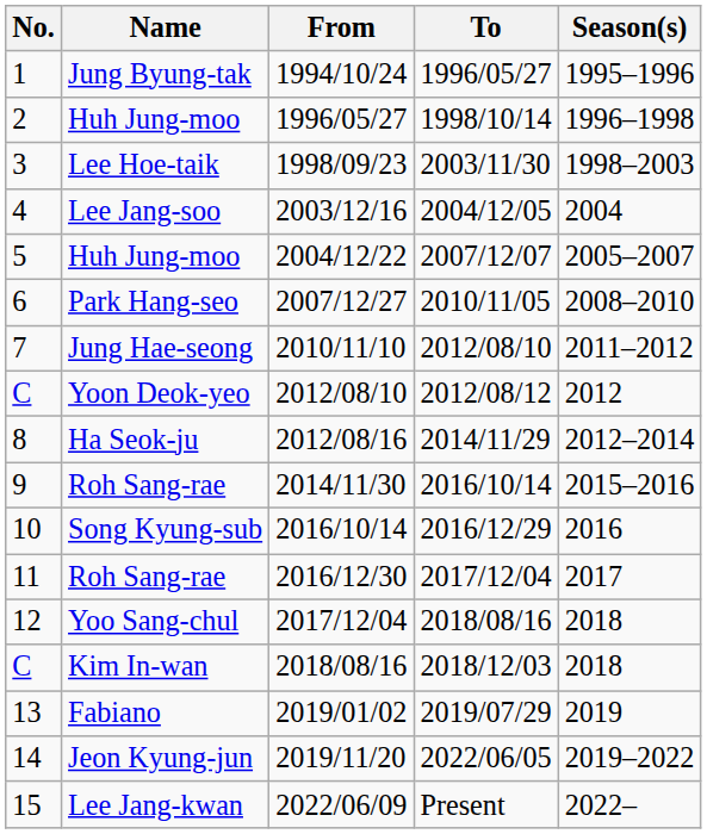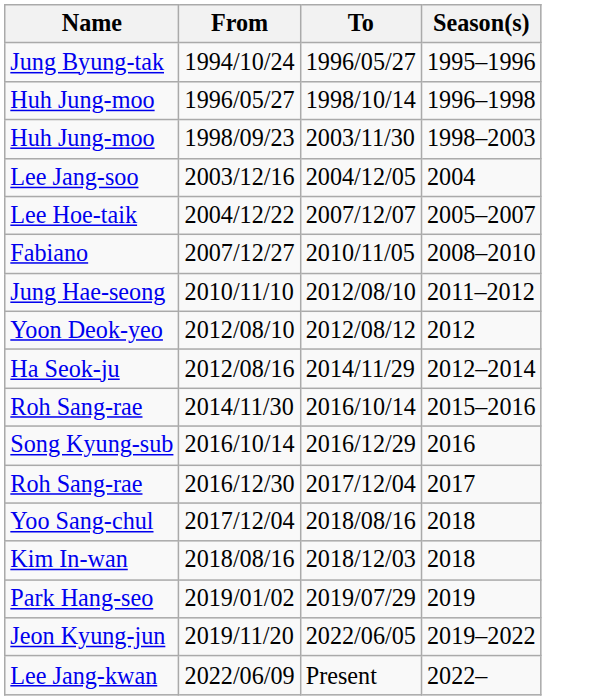 <table class="wikitable">
 <tr>
-<th scope=col>No.</th>
 <th scope=col>Name</th>
 <th scope=col>From</th>
 <th scope=col>To</th>
 <th scope=col>Season(s)</th>
 </tr>
 <tr>
-<td>1</td>
 <td> <a href='#'>Jung Byung-tak</a></td>
 <td>1994/10/24</td>
 <td>1996/05/27</td>
 <td>1995–1996</td>
 </tr>
 <tr>
-<td>2</td>
 <td> <a href='#'>Huh Jung-moo</a></td>
 <td>1996/05/27</td>
 <td>1998/10/14</td>
 <td>1996–1998</td>
 </tr>
 <tr>
-<td>3</td>
-<td> <a href='#'>Lee Hoe-taik</a></td>
+<td> <a href='#'>Huh Jung-moo</a></td>
 <td>1998/09/23</td>
 <td>2003/11/30</td>
 <td>1998–2003</td>
 </tr>
 <tr>
-<td>4</td>
 <td> <a href='#'>Lee Jang-soo</a></td>
 <td>2003/12/16</td>
 <td>2004/12/05</td>
 <td>2004</td>
 </tr>
 <tr>
-<td>5</td>
-<td> <a href='#'>Huh Jung-moo</a></td>
+<td> <a href='#'>Lee Hoe-taik</a></td>
 <td>2004/12/22</td>
 <td>2007/12/07</td>
 <td>2005–2007</td>
 </tr>
 <tr>
-<td>6</td>
-<td> <a href='#'>Park Hang-seo</a></td>
+<td> <a href='#'>Fabiano</a></td>
 <td>2007/12/27</td>
 <td>2010/11/05</td>
 <td>2008–2010</td>
 </tr>
 <tr>
-<td>7</td>
 <td> <a href='#'>Jung Hae-seong</a></td>
 <td>2010/11/10</td>
 <td>2012/08/10</td>
 <td>2011–2012</td>
 </tr>
 <tr>
-<td><a href='#'>C</a></td>
 <td> <a href='#'>Yoon Deok-yeo</a></td>
 <td>2012/08/10</td>
 <td>2012/08/12</td>
 <td>2012</td>
 </tr>
 <tr>
-<td>8</td>
 <td> <a href='#'>Ha Seok-ju</a></td>
 <td>2012/08/16</td>
 <td>2014/11/29</td>
 <td>2012–2014</td>
 </tr>
 <tr>
-<td>9</td>
 <td> <a href='#'>Roh Sang-rae</a></td>
 <td>2014/11/30</td>
 <td>2016/10/14</td>
 <td>2015–2016</td>
 </tr>
 <tr>
-<td>10</td>
 <td> <a href='#'>Song Kyung-sub</a></td>
 <td>2016/10/14</td>
 <td>2016/12/29</td>
 <td>2016</td>
 </tr>
 <tr>
-<td>11</td>
 <td> <a href='#'>Roh Sang-rae</a></td>
 <td>2016/12/30</td>
 <td>2017/12/04</td>
 <td>2017</td>
 </tr>
 <tr>
-<td>12</td>
 <td> <a href='#'>Yoo Sang-chul</a></td>
 <td>2017/12/04</td>
 <td>2018/08/16</td>
 <td>2018</td>
 </tr>
 <tr>
-<td><a href='#'>C</a></td>
 <td> <a href='#'>Kim In-wan</a></td>
 <td>2018/08/16</td>
 <td>2018/12/03</td>
 <td>2018</td>
 </tr>
 <tr>
-<td>13</td>
-<td> <a href='#'>Fabiano</a></td>
+<td> <a href='#'>Park Hang-seo</a></td>
 <td>2019/01/02</td>
 <td>2019/07/29</td>
 <td>2019</td>
 </tr>
 <tr>
-<td>14</td>
 <td> <a href='#'>Jeon Kyung-jun</a></td>
 <td>2019/11/20</td>
 <td>2022/06/05</td>
 <td>2019–2022</td>
 </tr>
 <tr>
-<td>15</td>
 <td> <a href='#'>Lee Jang-kwan</a></td>
 <td>2022/06/09</td>
 <td>Present</td>
 <td>2022–</td>
 </tr>
 </table>
